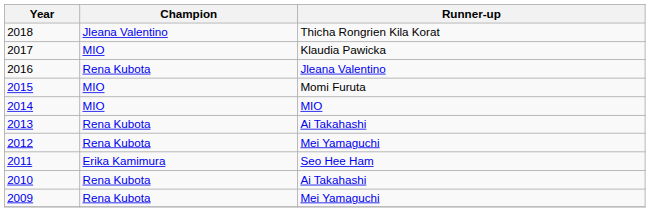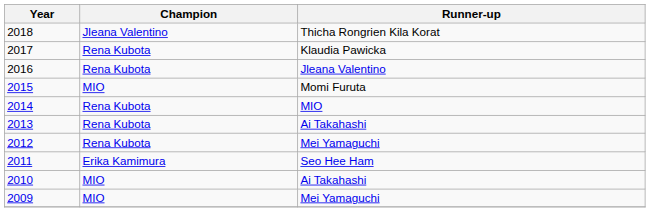 <table class="wikitable" width="50%" align=center style="font-size:90%;">
 <tr>
 <th>Year</th>
 <th>Champion</th>
 <th>Runner-up</th>
 </tr>
 <tr>
 <td>2018</td>
 <td> <a href='#'>Jleana Valentino</a></td>
 <td> Thicha Rongrien Kila Korat</td>
 </tr>
 <tr>
 <td>2017</td>
-<td> <a href='#'>MIO</a></td>
+<td> <a href='#'>Rena Kubota</a></td>
 <td> Klaudia Pawicka</td>
 </tr>
 <tr>
 <td>2016</td>
 <td> <a href='#'>Rena Kubota</a></td>
 <td> <a href='#'>Jleana Valentino</a></td>
 </tr>
 <tr>
 <td><a href='#'>2015</a></td>
 <td> <a href='#'>MIO</a></td>
 <td> Momi Furuta</td>
 </tr>
 <tr>
 <td><a href='#'>2014</a></td>
-<td> <a href='#'>MIO</a></td>
+<td> <a href='#'>Rena Kubota</a></td>
 <td> <a href='#'>MIO</a></td>
 </tr>
 <tr>
 <td><a href='#'>2013</a></td>
 <td> <a href='#'>Rena Kubota</a></td>
 <td> <a href='#'>Ai Takahashi</a></td>
 </tr>
 <tr>
 <td><a href='#'>2012</a></td>
 <td> <a href='#'>Rena Kubota</a></td>
 <td> <a href='#'>Mei Yamaguchi</a></td>
 </tr>
 <tr>
 <td><a href='#'>2011</a></td>
 <td> <a href='#'>Erika Kamimura</a></td>
 <td> <a href='#'>Seo Hee Ham</a></td>
 </tr>
 <tr>
 <td><a href='#'>2010</a></td>
-<td> <a href='#'>Rena Kubota</a></td>
+<td> <a href='#'>MIO</a></td>
 <td> <a href='#'>Ai Takahashi</a></td>
 </tr>
 <tr>
 <td><a href='#'>2009</a></td>
-<td> <a href='#'>Rena Kubota</a></td>
+<td> <a href='#'>MIO</a></td>
 <td> <a href='#'>Mei Yamaguchi</a></td>
 </tr>
 <tr>
 </tr>
 </table>
